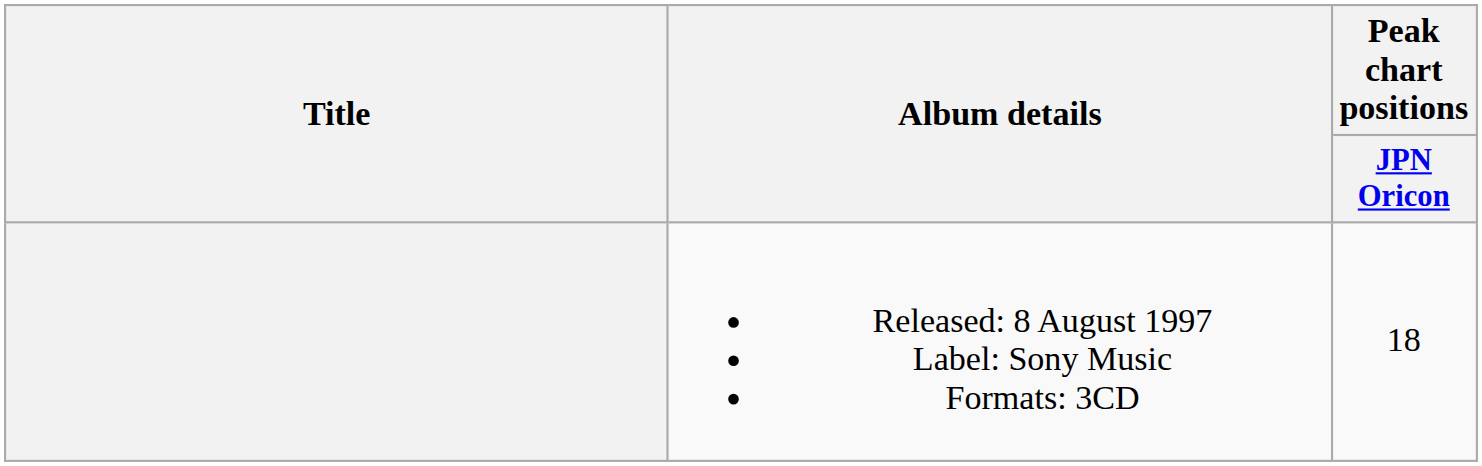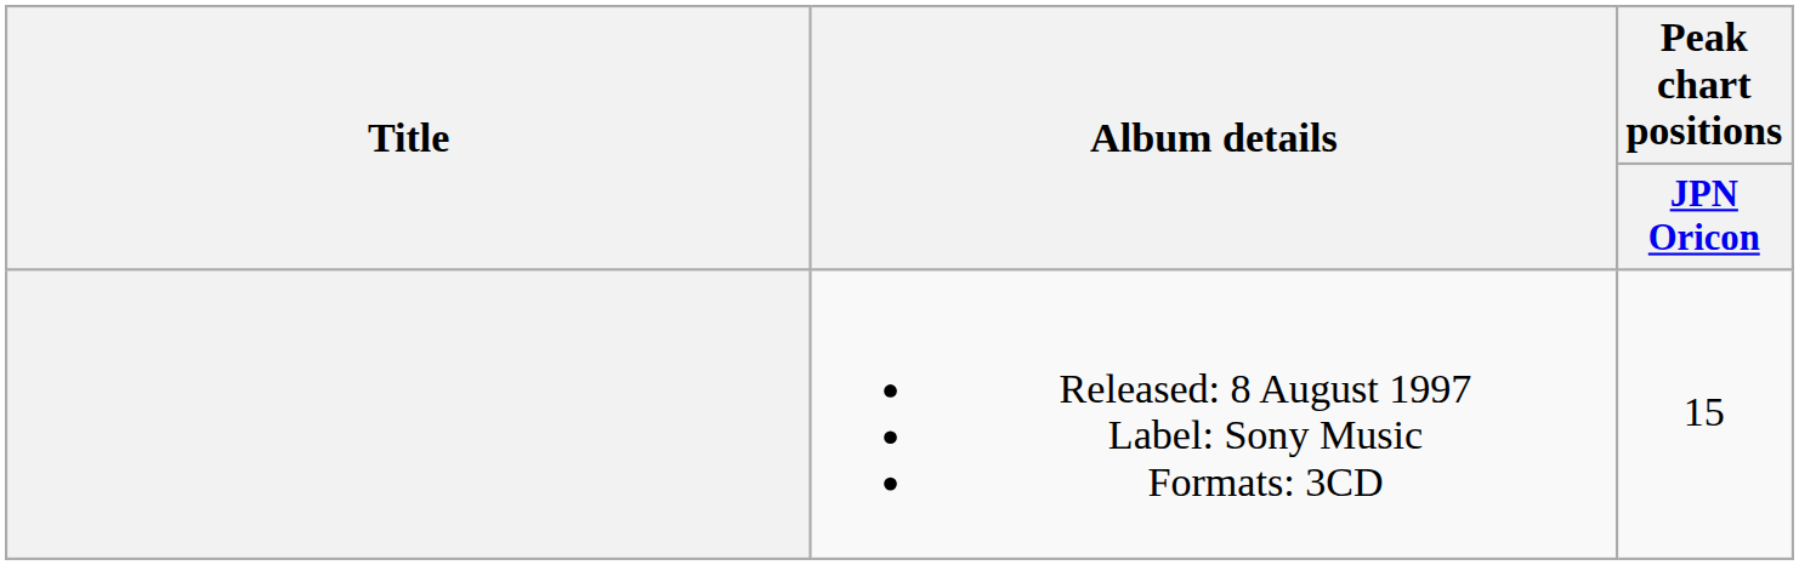 <table class="wikitable plainrowheaders" style="text-align:center;">
 <tr>
 <th scope="col" rowspan="2" style="width:19em;">Title</th>
 <th scope="col" rowspan="2" style="width:19em;">Album details</th>
 <th scope="col">Peak chart positions</th>
 </tr>
 <tr>
 <th scope="col" style="width:2.9em;font-size:90%;"><a href='#'>JPN<br>Oricon</a><br></th>
 </tr>
 <tr>
 <th scope="row"></th>
 <td><br><ul><li>Released: 8 August 1997</li><li>Label: Sony Music</li><li>Formats: 3CD</li></ul></td>
-<td>18</td>
+<td>15</td>
 </tr>
 </table>
